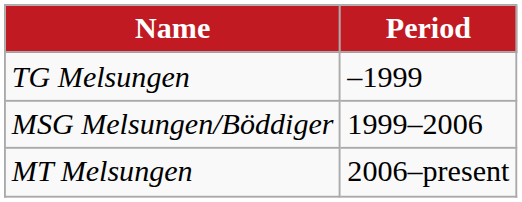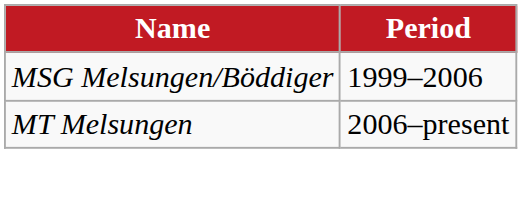 <table class="wikitable" style="text-align: left">
 <tr>
 <th style="color:white; background:#C11A23">Name</th>
 <th style="color:white; background:#C11A23">Period</th>
-</tr>
-<tr>
-<td align=left><em>TG Melsungen</em></td>
-<td>–1999</td>
 </tr>
 <tr>
 <td align=left><em>MSG Melsungen/Böddiger</em></td>
 <td>1999–2006</td>
 </tr>
 <tr>
 <td align=left><em>MT Melsungen</em></td>
 <td>2006–present</td>
 </tr>
 </table>
